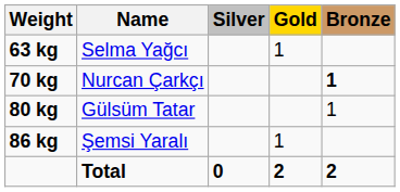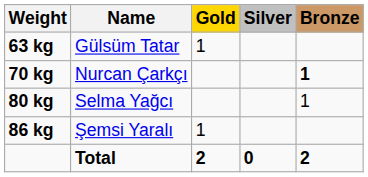 <table class="wikitable">
 <tr>
 <th>Weight</th>
 <th>Name</th>
+<th style="background-color:gold">Gold</th>
 <th style="background-color:silver">Silver</th>
-<th style="background-color:gold">Gold</th>
 <th style="background-color:#CC9966">Bronze</th>
 </tr>
 <tr>
 <td><strong>63 kg</strong></td>
-<td><a href='#'>Selma Yağcı</a></td>
+<td><a href='#'>Gülsüm Tatar</a></td>
+<td>1</td>
 <td></td>
-<td>1</td>
 <td></td>
 </tr>
 <tr>
 <td><strong>70 kg</strong></td>
 <td><a href='#'>Nurcan Çarkçı</a></td>
 <td></td>
 <td></td>
 <td><strong>1</strong></td>
 </tr>
 <tr>
 <td><strong>80 kg</strong></td>
-<td><a href='#'>Gülsüm Tatar</a></td>
+<td><a href='#'>Selma Yağcı</a></td>
 <td></td>
 <td></td>
 <td>1</td>
 </tr>
 <tr>
 <td><strong>86 kg</strong></td>
 <td><a href='#'>Şemsi Yaralı</a></td>
+<td>1</td>
 <td></td>
-<td>1</td>
 <td></td>
 </tr>
 <tr>
 <td></td>
 <td><strong>Total</strong></td>
+<td><strong>2</strong></td>
 <td><strong> 0</strong></td>
-<td><strong>2</strong></td>
 <td><strong>2</strong></td>
 </tr>
 </table>
